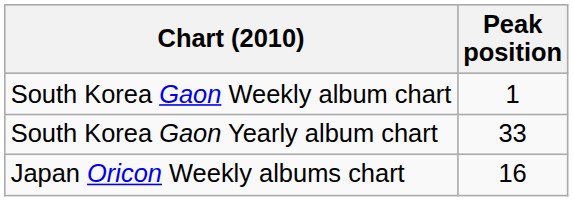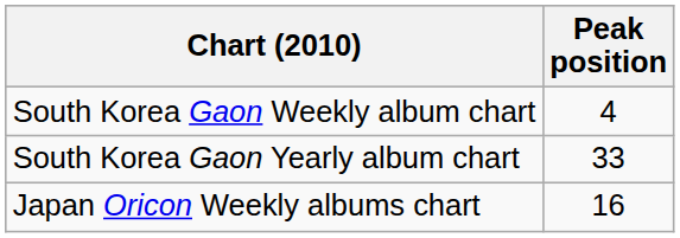 <table class="wikitable sortable">
 <tr>
 <th>Chart (2010)</th>
 <th>Peak<br>position</th>
 </tr>
 <tr>
 <td>South Korea <em><a href='#'>Gaon</a></em> Weekly album chart</td>
-<td align="center">1</td>
+<td align="center">4</td>
 </tr>
 <tr>
 <td>South Korea <em>Gaon</em> Yearly album chart</td>
 <td align="center">33</td>
 </tr>
 <tr>
 <td>Japan <em><a href='#'>Oricon</a></em> Weekly albums chart</td>
 <td align="center">16</td>
 </tr>
 </table>
